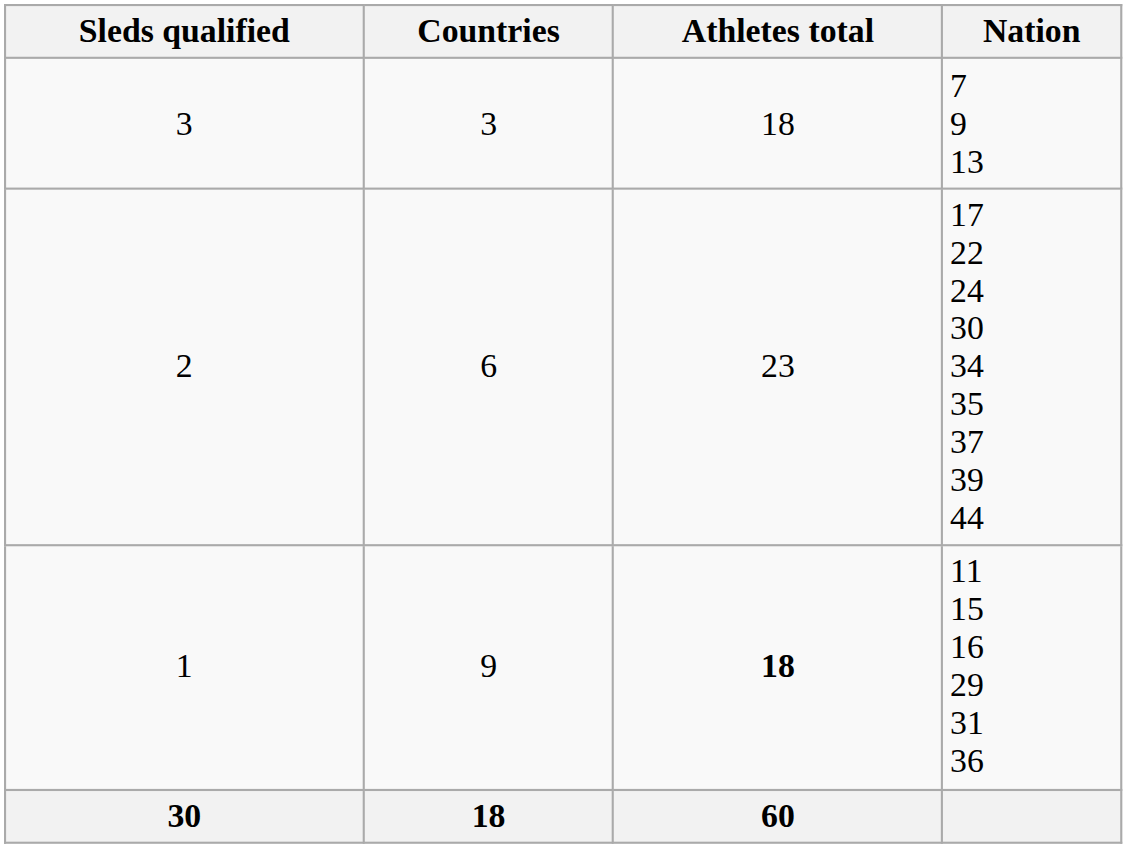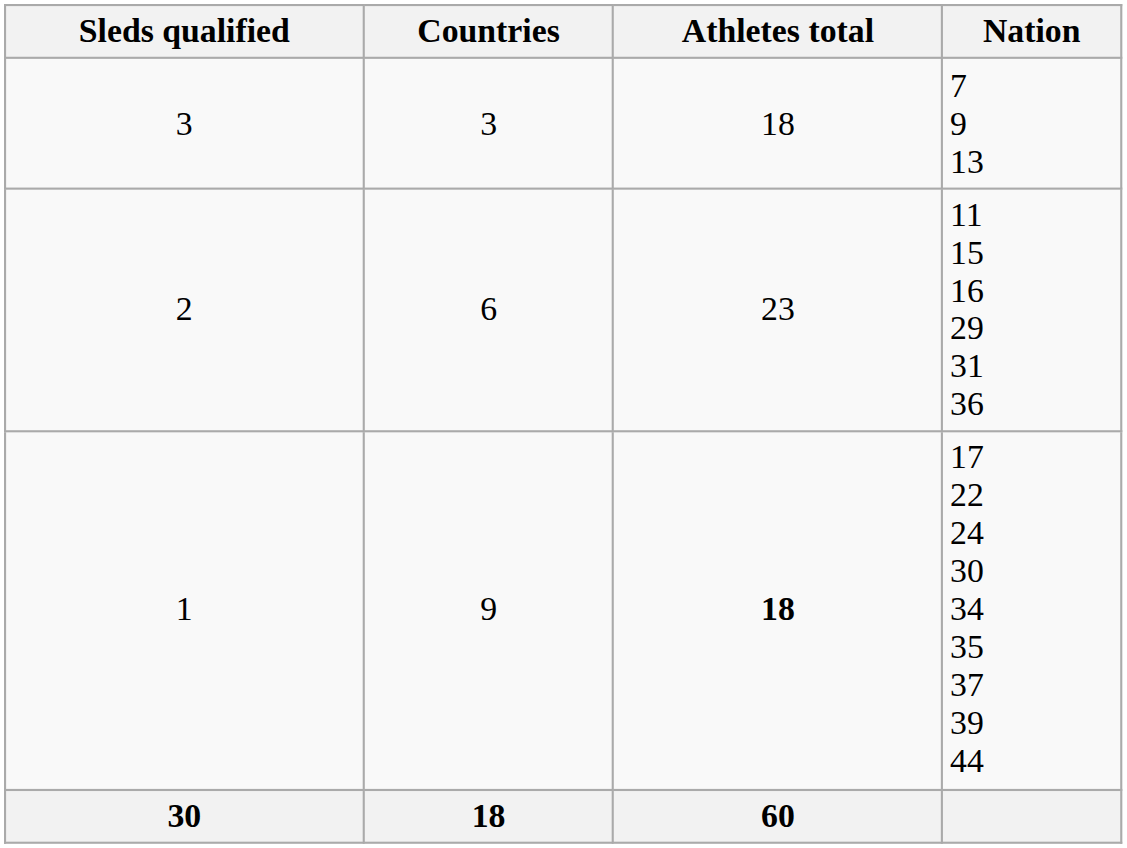 <table class="wikitable" width=530>
 <tr>
 <th>Sleds qualified</th>
 <th>Countries</th>
 <th>Athletes total</th>
 <th>Nation</th>
 </tr>
 <tr>
 <td align=center>3</td>
 <td align=center>3</td>
 <td align=center>18</td>
 <td> 7<br> 9<br> 13</td>
 </tr>
 <tr>
 <td align=center>2</td>
 <td align=center>6</td>
 <td align=center>23</td>
-<td> 17<br> 22<br> 24<br> 30<br> 34<br> 35<br> 37<br> 39<br> 44</td>
+<td> 11<br> 15<br> 16<br> 29<br> 31<br> 36</td>
 </tr>
 <tr>
 <td align=center>1</td>
 <td align=center>9</td>
 <td align=center><strong>18</strong></td>
-<td> 11<br> 15<br> 16<br> 29<br> 31<br> 36</td>
+<td> 17<br> 22<br> 24<br> 30<br> 34<br> 35<br> 37<br> 39<br> 44</td>
 </tr>
 <tr>
 <th>30</th>
 <th>18</th>
 <th>60</th>
 <th></th>
 </tr>
 </table>
